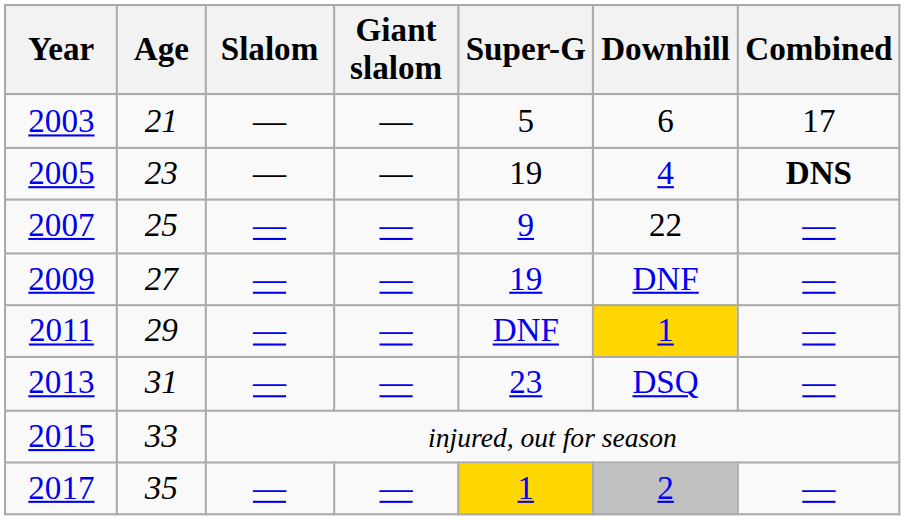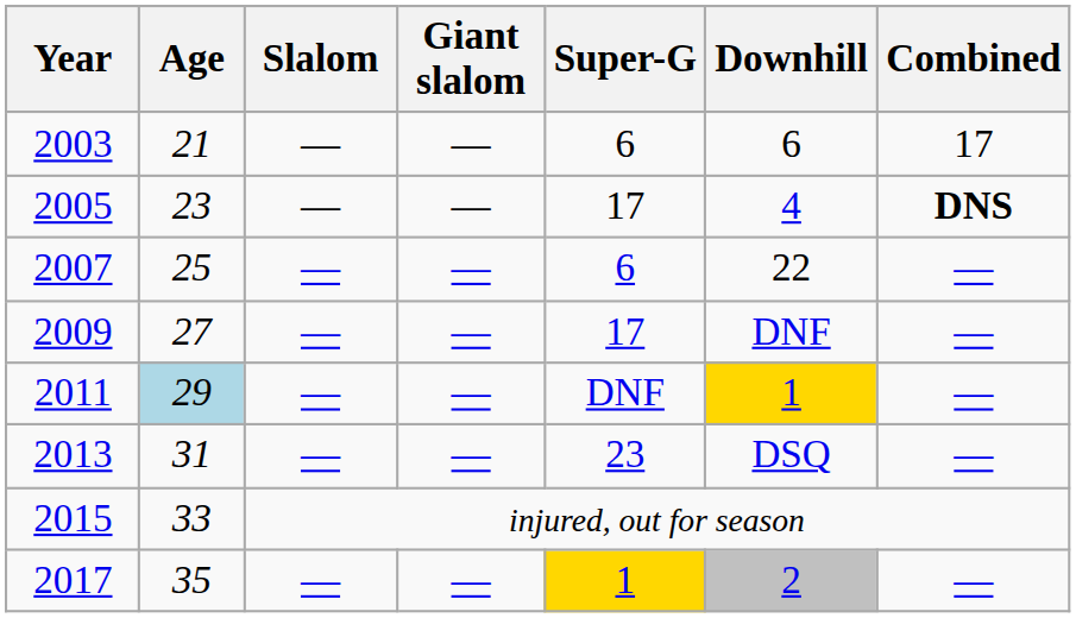 <table class=wikitable style="text-align:center">
 <tr>
 <th>  Year  </th>
 <th> Age </th>
 <th> Slalom </th>
 <th> Giant <br> slalom </th>
 <th>Super-G</th>
 <th>Downhill</th>
 <th>Combined</th>
 </tr>
 <tr>
 <td><a href='#'>2003</a></td>
 <td><em>21</em></td>
 <td>—</td>
 <td>—</td>
-<td>5</td>
+<td>6</td>
 <td>6</td>
 <td>17</td>
 </tr>
 <tr>
 <td><a href='#'>2005</a></td>
 <td><em>23</em></td>
 <td>—</td>
 <td>—</td>
-<td>19</td>
+<td>17</td>
 <td><a href='#'>4</a></td>
 <td><strong>DNS</strong></td>
 </tr>
 <tr>
 <td><a href='#'>2007</a></td>
 <td><em>25</em></td>
 <td><a href='#'>—</a></td>
 <td><a href='#'>—</a></td>
-<td><a href='#'>9</a></td>
+<td><a href='#'>6</a></td>
 <td>22</td>
 <td><a href='#'>—</a></td>
 </tr>
 <tr>
 <td><a href='#'>2009</a></td>
 <td><em>27</em></td>
 <td><a href='#'>—</a></td>
 <td><a href='#'>—</a></td>
-<td><a href='#'>19</a></td>
+<td><a href='#'>17</a></td>
 <td><a href='#'>DNF</a></td>
 <td><a href='#'>—</a></td>
 </tr>
 <tr>
 <td><a href='#'>2011</a></td>
-<td><em>29</em></td>
+<td style="background: lightblue;"><em>29</em></td>
 <td><a href='#'>—</a></td>
 <td><a href='#'>—</a></td>
 <td><a href='#'>DNF</a></td>
 <td style="background:gold;"><a href='#'>1</a></td>
 <td><a href='#'>—</a></td>
 </tr>
 <tr>
 <td><a href='#'>2013</a></td>
 <td><em>31</em></td>
 <td><a href='#'>—</a></td>
 <td><a href='#'>—</a></td>
 <td><a href='#'>23</a></td>
 <td><a href='#'>DSQ</a></td>
 <td><a href='#'>—</a></td>
 </tr>
 <tr>
 <td><a href='#'>2015</a></td>
 <td><em>33</em></td>
 <td colspan=5><small><em>injured, out for season</em></small></td>
 </tr>
 <tr>
 <td><a href='#'>2017</a></td>
 <td><em>35</em></td>
 <td><a href='#'>—</a></td>
 <td><a href='#'>—</a></td>
 <td style="background:gold;"><a href='#'>1</a></td>
 <td bgcolor=silver><a href='#'>2</a></td>
 <td><a href='#'>—</a></td>
 </tr>
 </table>
